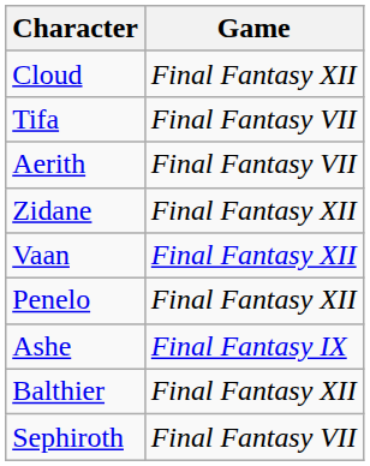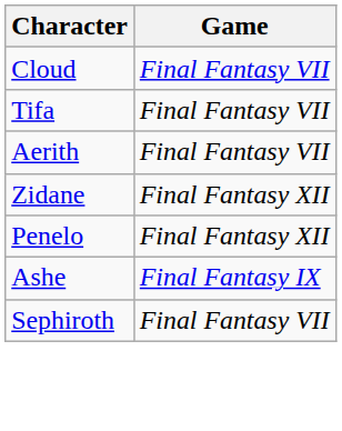 <table class="wikitable sortable" width="auto">
 <tr>
 <th>Character</th>
 <th>Game</th>
 </tr>
 <tr>
 <td><a href='#'>Cloud</a></td>
-<td><em>Final Fantasy XII</em></td>
+<td><em><a href='#'>Final Fantasy VII</a></em></td>
 </tr>
 <tr>
 <td><a href='#'>Tifa</a></td>
 <td><em>Final Fantasy VII</em></td>
 </tr>
 <tr>
 <td><a href='#'>Aerith</a></td>
 <td><em>Final Fantasy VII</em></td>
 </tr>
 <tr>
 <td><a href='#'>Zidane</a></td>
 <td><em>Final Fantasy XII</em></td>
 </tr>
 <tr>
-<td><a href='#'>Vaan</a></td>
-<td><em><a href='#'>Final Fantasy XII</a></em></td>
-</tr>
-<tr>
 <td><a href='#'>Penelo</a></td>
 <td><em>Final Fantasy XII</em></td>
 </tr>
 <tr>
 <td><a href='#'>Ashe</a></td>
 <td><em><a href='#'>Final Fantasy IX</a></em></td>
 </tr>
 <tr>
-<td><a href='#'>Balthier</a></td>
-<td><em>Final Fantasy XII</em></td>
-</tr>
-<tr>
 <td><a href='#'>Sephiroth</a></td>
 <td><em>Final Fantasy VII</em></td>
 </tr>
 </table>
